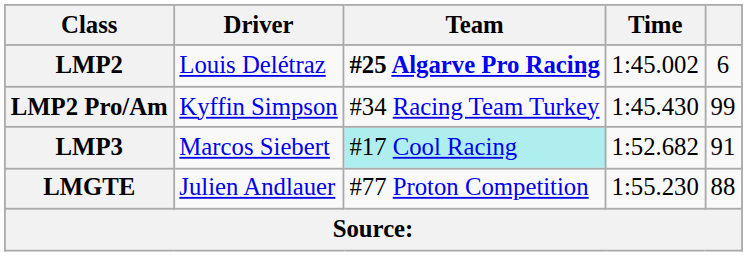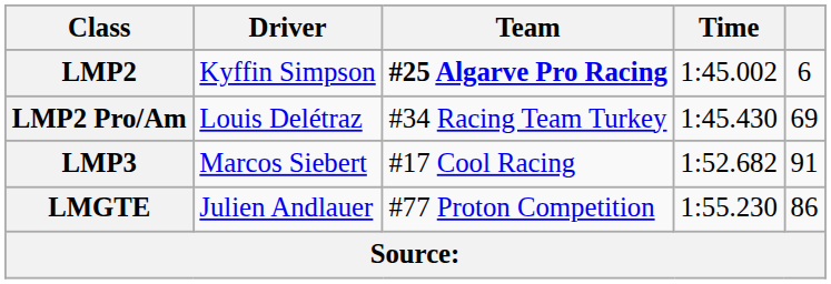 <table class="wikitable" style="font-size:85%;">
 <tr>
 <th>Class</th>
 <th>Driver</th>
 <th>Team</th>
 <th>Time</th>
 <th></th>
 </tr>
 <tr>
 <th>LMP2</th>
-<td> <a href='#'>Louis Delétraz</a></td>
+<td> <a href='#'>Kyffin Simpson</a></td>
 <td><strong> #25 <a href='#'>Algarve Pro Racing</a></strong></td>
 <td>1:45.002</td>
 <td align="center">6</td>
 </tr>
 <tr>
 <th>LMP2 Pro/Am</th>
-<td> <a href='#'>Kyffin Simpson</a></td>
+<td> <a href='#'>Louis Delétraz</a></td>
 <td> #34 <a href='#'>Racing Team Turkey</a></td>
 <td>1:45.430</td>
-<td align="center">99</td>
+<td align="center">69</td>
 </tr>
 <tr>
 <th>LMP3</th>
 <td> <a href='#'>Marcos Siebert</a></td>
-<td style="background: paleturquoise;"> #17 <a href='#'>Cool Racing</a></td>
+<td> #17 <a href='#'>Cool Racing</a></td>
 <td>1:52.682</td>
 <td align="center">91</td>
 </tr>
 <tr>
 <th>LMGTE</th>
 <td> <a href='#'>Julien Andlauer</a></td>
 <td> #77 <a href='#'>Proton Competition</a></td>
 <td>1:55.230</td>
-<td align="center">88</td>
+<td align="center">86</td>
 </tr>
 <tr>
 <th colspan="5">Source:</th>
 </tr>
 </table>
